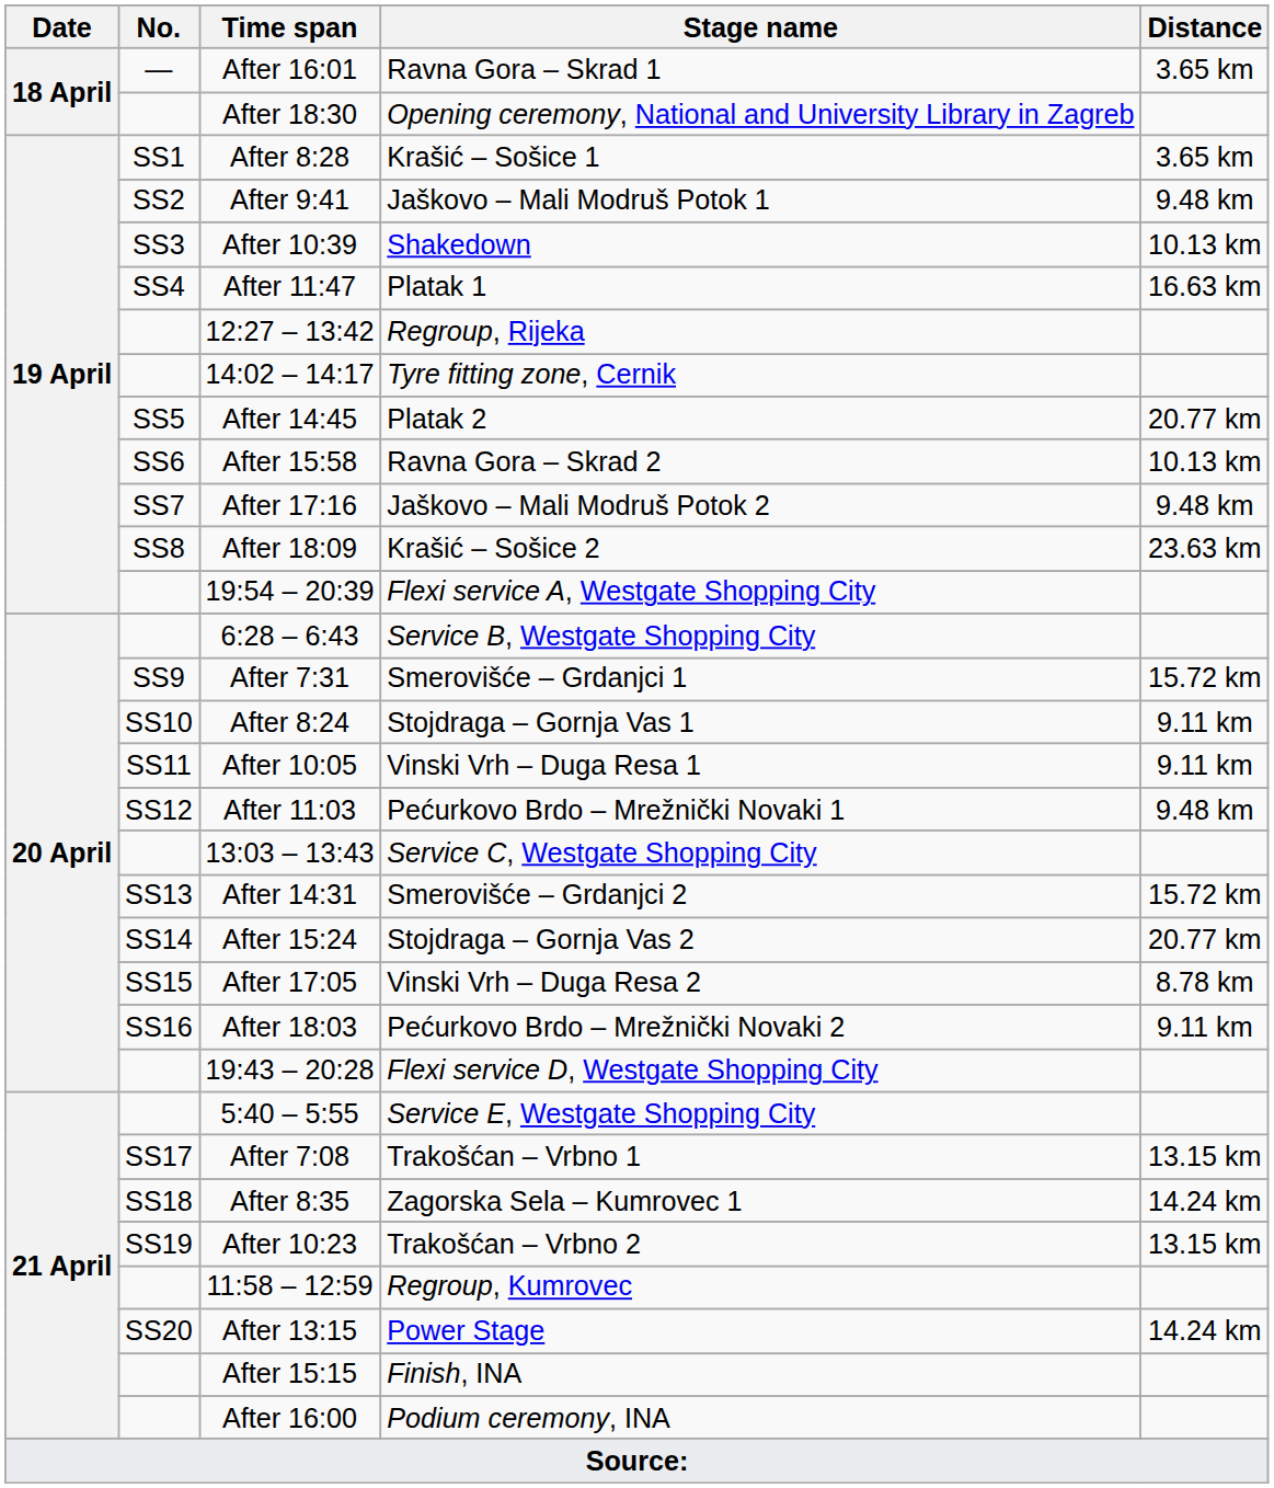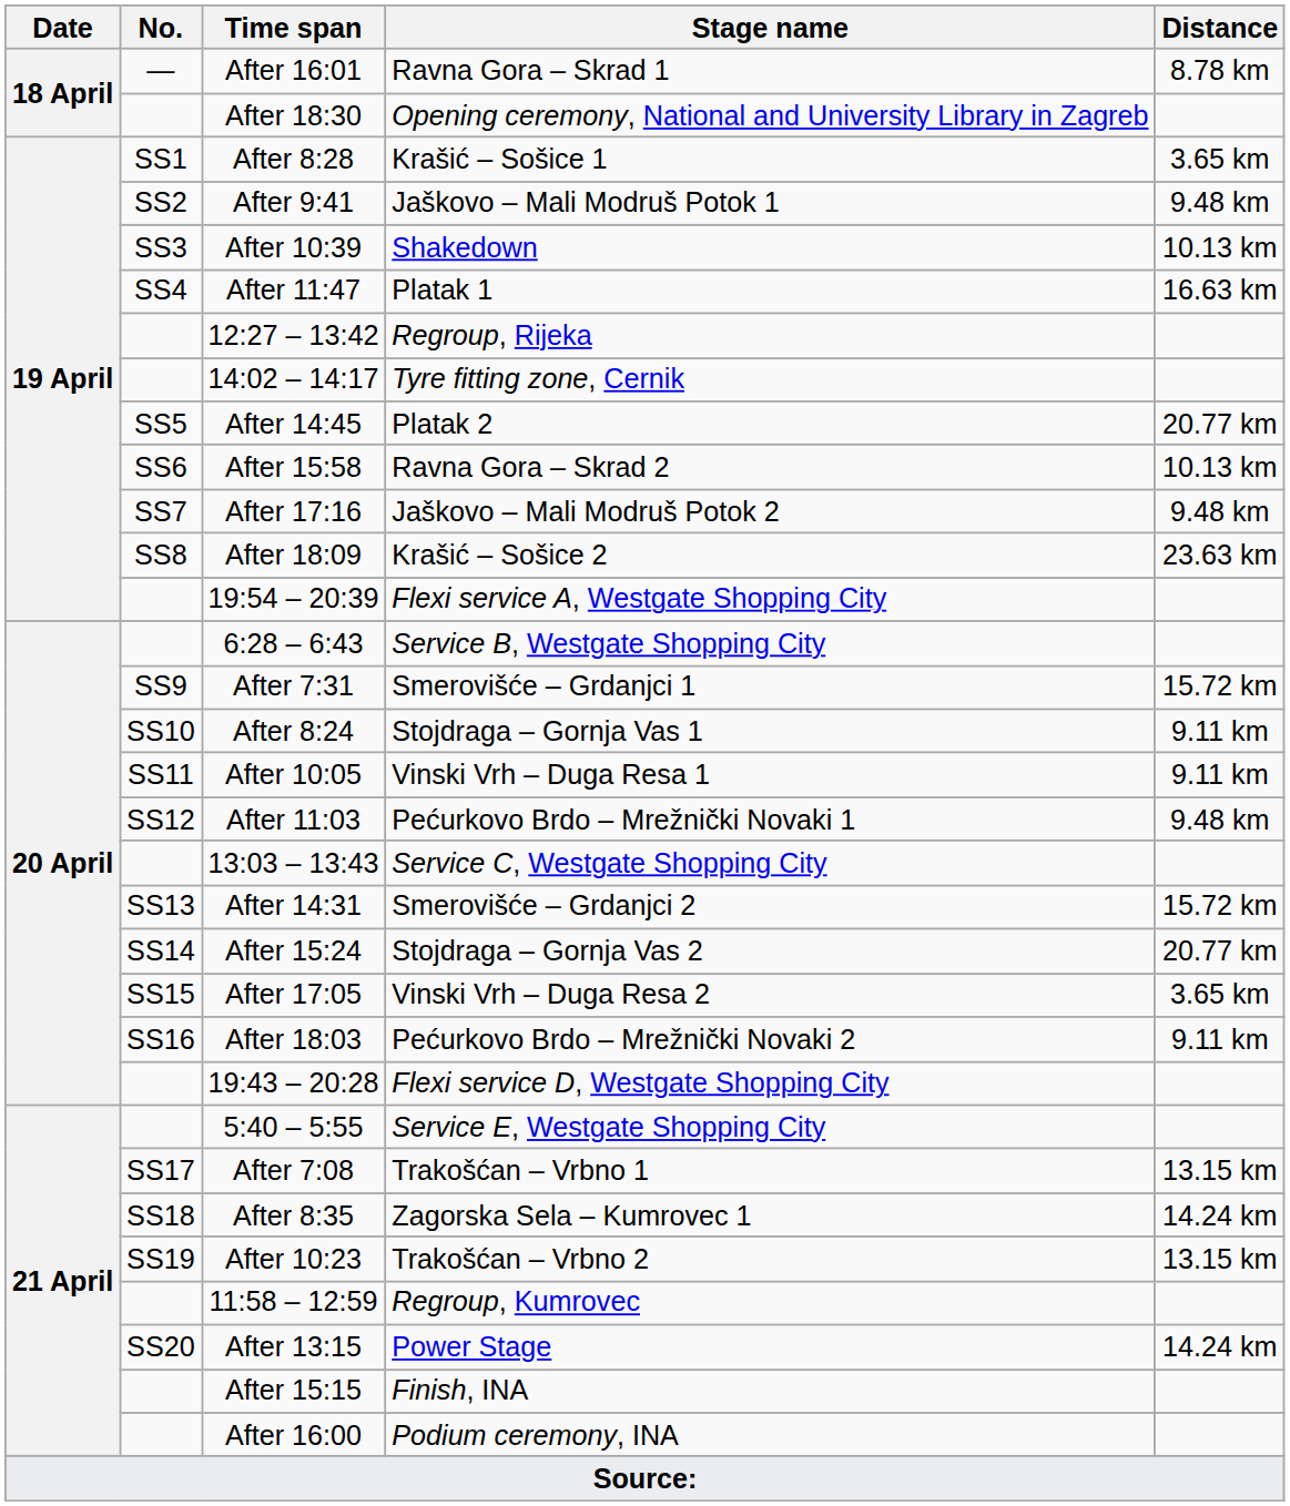 <table class="wikitable" style="font-size: 85%;">
 <tr>
 <th>Date</th>
 <th>No.</th>
 <th>Time span</th>
 <th>Stage name</th>
 <th>Distance</th>
 </tr>
 <tr>
 <th rowspan="2">18 April</th>
 <td align="center">—</td>
 <td align="center">After 16:01</td>
 <td>Ravna Gora – Skrad 1</td>
-<td align="center">3.65 km</td>
+<td align="center">8.78 km</td>
 </tr>
 <tr>
 <td align="center"></td>
 <td align="center">After 18:30</td>
 <td><em>Opening ceremony</em>, <a href='#'>National and University Library in Zagreb</a></td>
 <td></td>
 </tr>
 <tr>
 <th rowspan="11">19 April</th>
 <td align="center">SS1</td>
 <td align="center">After 8:28</td>
 <td>Krašić – Sošice 1</td>
 <td align="center">3.65 km</td>
 </tr>
 <tr>
 <td align="center">SS2</td>
 <td align="center">After 9:41</td>
 <td>Jaškovo – Mali Modruš Potok 1</td>
 <td align="center">9.48 km</td>
 </tr>
 <tr>
 <td align="center">SS3</td>
 <td align="center">After 10:39</td>
 <td><a href='#'>Shakedown</a></td>
 <td align="center">10.13 km</td>
 </tr>
 <tr>
 <td align="center">SS4</td>
 <td align="center">After 11:47</td>
 <td>Platak 1</td>
 <td align="center">16.63 km</td>
 </tr>
 <tr>
 <td align="center"></td>
 <td align="center">12:27 – 13:42</td>
 <td><em>Regroup</em>, <a href='#'>Rijeka</a></td>
 <td></td>
 </tr>
 <tr>
 <td align="center"></td>
 <td align="center">14:02 – 14:17</td>
 <td><em>Tyre fitting zone</em>, <a href='#'>Cernik</a></td>
 <td></td>
 </tr>
 <tr>
 <td align="center">SS5</td>
 <td align="center">After 14:45</td>
 <td>Platak 2</td>
 <td align="center">20.77 km</td>
 </tr>
 <tr>
 <td align="center">SS6</td>
 <td align="center">After 15:58</td>
 <td>Ravna Gora – Skrad 2</td>
 <td align="center">10.13 km</td>
 </tr>
 <tr>
 <td align="center">SS7</td>
 <td align="center">After 17:16</td>
 <td>Jaškovo – Mali Modruš Potok 2</td>
 <td align="center">9.48 km</td>
 </tr>
 <tr>
 <td align="center">SS8</td>
 <td align="center">After 18:09</td>
 <td>Krašić – Sošice 2</td>
 <td align="center">23.63 km</td>
 </tr>
 <tr>
 <td align="center"></td>
 <td align="center">19:54 – 20:39</td>
 <td><em>Flexi service A</em>, <a href='#'>Westgate Shopping City</a></td>
 <td></td>
 </tr>
 <tr>
 <th rowspan="11">20 April</th>
 <td align="center"></td>
 <td align="center">6:28 – 6:43</td>
 <td><em>Service B</em>, <a href='#'>Westgate Shopping City</a></td>
 <td></td>
 </tr>
 <tr>
 <td align="center">SS9</td>
 <td align="center">After 7:31</td>
 <td>Smerovišće – Grdanjci 1</td>
 <td align="center">15.72 km</td>
 </tr>
 <tr>
 <td align="center">SS10</td>
 <td align="center">After 8:24</td>
 <td>Stojdraga – Gornja Vas 1</td>
 <td align="center">9.11 km</td>
 </tr>
 <tr>
 <td align="center">SS11</td>
 <td align="center">After 10:05</td>
 <td>Vinski Vrh – Duga Resa 1</td>
 <td align="center">9.11 km</td>
 </tr>
 <tr>
 <td align="center">SS12</td>
 <td align="center">After 11:03</td>
 <td>Pećurkovo Brdo – Mrežnički Novaki 1</td>
 <td align="center">9.48 km</td>
 </tr>
 <tr>
 <td align="center"></td>
 <td align="center">13:03 – 13:43</td>
 <td><em>Service C</em>, <a href='#'>Westgate Shopping City</a></td>
 <td></td>
 </tr>
 <tr>
 <td align="center">SS13</td>
 <td align="center">After 14:31</td>
 <td>Smerovišće – Grdanjci 2</td>
 <td align="center">15.72 km</td>
 </tr>
 <tr>
 <td align="center">SS14</td>
 <td align="center">After 15:24</td>
 <td>Stojdraga – Gornja Vas 2</td>
 <td align="center">20.77 km</td>
 </tr>
 <tr>
 <td align="center">SS15</td>
 <td align="center">After 17:05</td>
 <td>Vinski Vrh – Duga Resa 2</td>
-<td align="center">8.78 km</td>
+<td align="center">3.65 km</td>
 </tr>
 <tr>
 <td align="center">SS16</td>
 <td align="center">After 18:03</td>
 <td>Pećurkovo Brdo – Mrežnički Novaki 2</td>
 <td align="center">9.11 km</td>
 </tr>
 <tr>
 <td align="center"></td>
 <td align="center">19:43 – 20:28</td>
 <td><em>Flexi service D</em>, <a href='#'>Westgate Shopping City</a></td>
 <td></td>
 </tr>
 <tr>
 <th rowspan="8">21 April</th>
 <td align="center"></td>
 <td align="center">5:40 – 5:55</td>
 <td><em>Service E</em>, <a href='#'>Westgate Shopping City</a></td>
 <td></td>
 </tr>
 <tr>
 <td align="center">SS17</td>
 <td align="center">After 7:08</td>
 <td>Trakošćan – Vrbno 1</td>
 <td align="center">13.15 km</td>
 </tr>
 <tr>
 <td align="center">SS18</td>
 <td align="center">After 8:35</td>
 <td>Zagorska Sela – Kumrovec 1</td>
 <td align="center">14.24 km</td>
 </tr>
 <tr>
 <td align="center">SS19</td>
 <td align="center">After 10:23</td>
 <td>Trakošćan – Vrbno 2</td>
 <td align="center">13.15 km</td>
 </tr>
 <tr>
 <td align="center"></td>
 <td align="center">11:58 – 12:59</td>
 <td><em>Regroup</em>, <a href='#'>Kumrovec</a></td>
 <td></td>
 </tr>
 <tr>
 <td align="center">SS20</td>
 <td align="center">After 13:15</td>
 <td><a href='#'>Power Stage</a></td>
 <td align="center">14.24 km</td>
 </tr>
 <tr>
 <td align="center"></td>
 <td align="center">After 15:15</td>
 <td><em>Finish</em>, INA</td>
 <td></td>
 </tr>
 <tr>
 <td align="center"></td>
 <td align="center">After 16:00</td>
 <td><em>Podium ceremony</em>, INA</td>
 <td></td>
 </tr>
 <tr>
 <td colspan="5" style="background-color:#EAECF0;text-align:center"><strong>Source:</strong></td>
 </tr>
 <tr>
 </tr>
 </table>
